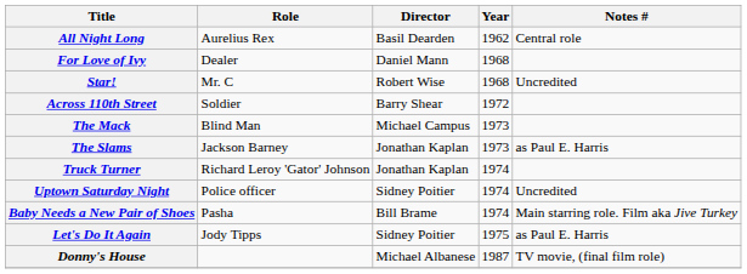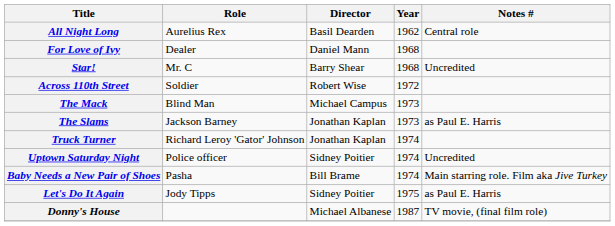 <table class="wikitable plainrowheaders sortable">
 <tr>
 <th scope="col">Title</th>
 <th scope="col">Role</th>
 <th scope="col">Director</th>
 <th scope="col">Year</th>
 <th scope="col" class="unsortable">Notes #</th>
 </tr>
 <tr>
 <th scope="row"><em><a href='#'>All Night Long</a></em></th>
 <td>Aurelius Rex</td>
 <td>Basil Dearden</td>
 <td>1962</td>
 <td>Central role</td>
 </tr>
 <tr>
 <th scope="row"><em><a href='#'>For Love of Ivy</a></em></th>
 <td>Dealer</td>
 <td>Daniel Mann</td>
 <td>1968</td>
 <td></td>
 </tr>
 <tr>
 <th scope="row"><em><a href='#'>Star!</a></em></th>
 <td>Mr. C</td>
-<td>Robert Wise</td>
+<td>Barry Shear</td>
 <td>1968</td>
 <td>Uncredited</td>
 </tr>
 <tr>
 <th scope="row"><em><a href='#'>Across 110th Street</a></em></th>
 <td>Soldier</td>
-<td>Barry Shear</td>
+<td>Robert Wise</td>
 <td>1972</td>
 <td></td>
 </tr>
 <tr>
 <th scope="row"><em><a href='#'>The Mack</a></em></th>
 <td>Blind Man</td>
 <td>Michael Campus</td>
 <td>1973</td>
 <td></td>
 </tr>
 <tr>
 <th scope="row"><em><a href='#'>The Slams</a></em></th>
 <td>Jackson Barney</td>
 <td>Jonathan Kaplan</td>
 <td>1973</td>
 <td>as Paul E. Harris</td>
 </tr>
 <tr>
 <th scope="row"><em><a href='#'>Truck Turner</a></em></th>
 <td>Richard Leroy 'Gator' Johnson</td>
 <td>Jonathan Kaplan</td>
 <td>1974</td>
 <td></td>
 </tr>
 <tr>
 <th scope="row"><em><a href='#'>Uptown Saturday Night</a></em></th>
 <td>Police officer</td>
 <td>Sidney Poitier</td>
 <td>1974</td>
 <td>Uncredited</td>
 </tr>
 <tr>
 <th scope="row"><em><a href='#'>Baby Needs a New Pair of Shoes</a></em></th>
 <td>Pasha</td>
 <td>Bill Brame</td>
 <td>1974</td>
 <td>Main starring role. Film aka <em>Jive Turkey</em></td>
 </tr>
 <tr>
 <th scope="row"><em><a href='#'>Let's Do It Again</a></em></th>
 <td>Jody Tipps</td>
 <td>Sidney Poitier</td>
 <td>1975</td>
 <td>as Paul E. Harris</td>
 </tr>
 <tr>
 <th scope="row"><em>Donny's House</em></th>
 <td></td>
 <td>Michael Albanese</td>
 <td>1987</td>
 <td>TV movie, (final film role)</td>
 </tr>
 <tr>
 </tr>
 </table>
